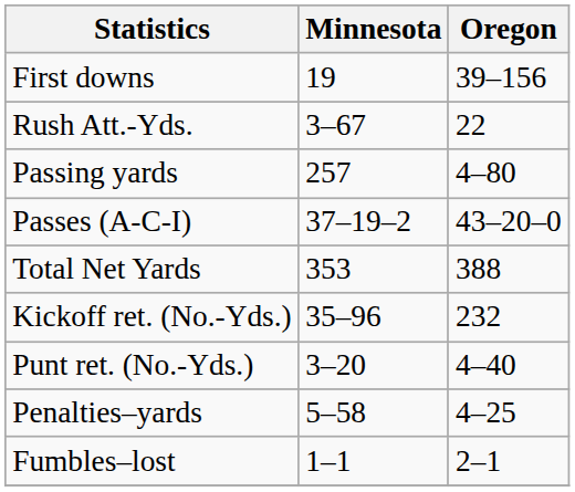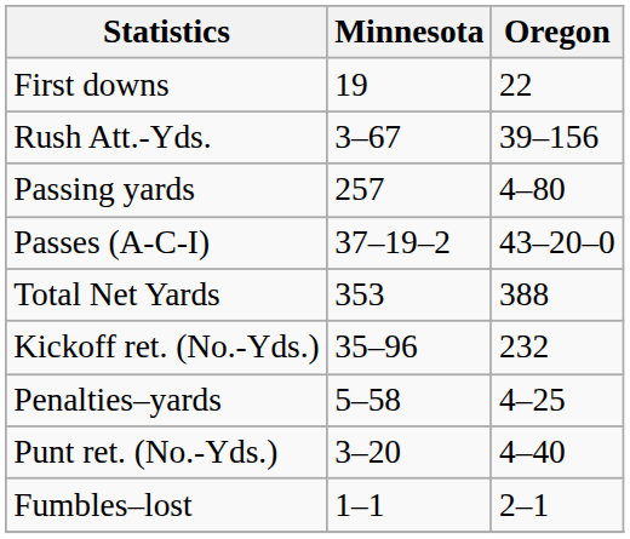 <table class="wikitable">
 <tr>
 <th>Statistics</th>
 <th>Minnesota</th>
 <th>Oregon</th>
 </tr>
 <tr>
 <td>First downs</td>
 <td>19</td>
-<td>39–156</td>
+<td>22</td>
 </tr>
 <tr>
 <td>Rush Att.-Yds.</td>
 <td>3–67</td>
-<td>22</td>
+<td>39–156</td>
 </tr>
 <tr>
 <td>Passing yards</td>
 <td>257</td>
 <td>4–80</td>
 </tr>
 <tr>
 <td>Passes (A-C-I)</td>
 <td>37–19–2</td>
 <td>43–20–0</td>
 </tr>
 <tr>
 <td>Total Net Yards</td>
 <td>353</td>
 <td>388</td>
 </tr>
 <tr>
 <td>Kickoff ret. (No.-Yds.)</td>
 <td>35–96</td>
 <td>232</td>
 </tr>
 <tr>
+<td>Penalties–yards</td>
+<td>5–58</td>
+<td>4–25</td>
+</tr>
+<tr>
 <td>Punt ret. (No.-Yds.)</td>
 <td>3–20</td>
 <td>4–40</td>
-</tr>
-<tr>
-<td>Penalties–yards</td>
-<td>5–58</td>
-<td>4–25</td>
 </tr>
 <tr>
 <td>Fumbles–lost</td>
 <td>1–1</td>
 <td>2–1</td>
 </tr>
 <tr>
 </tr>
 </table>
